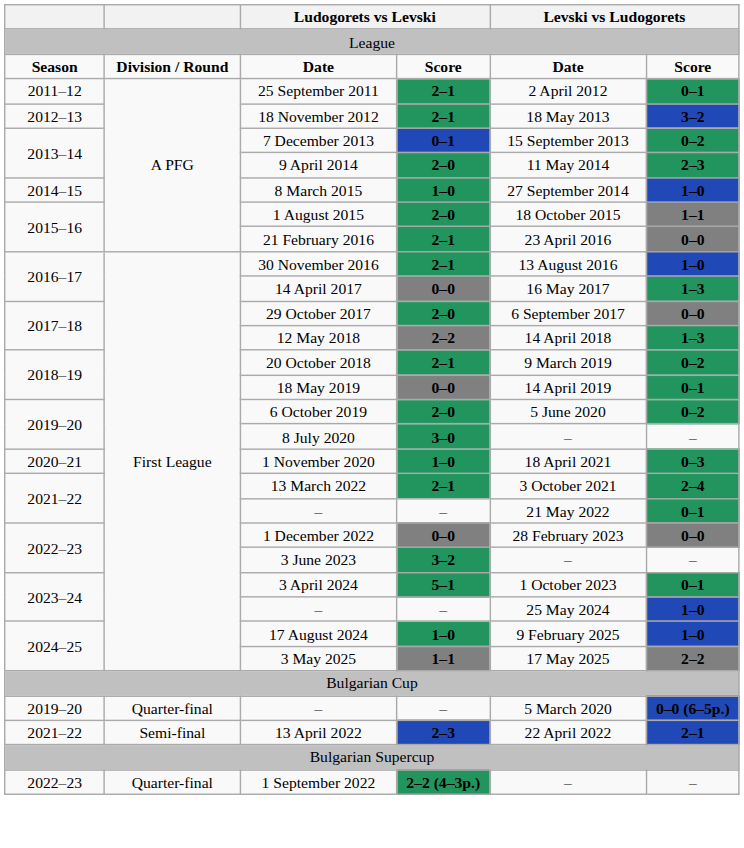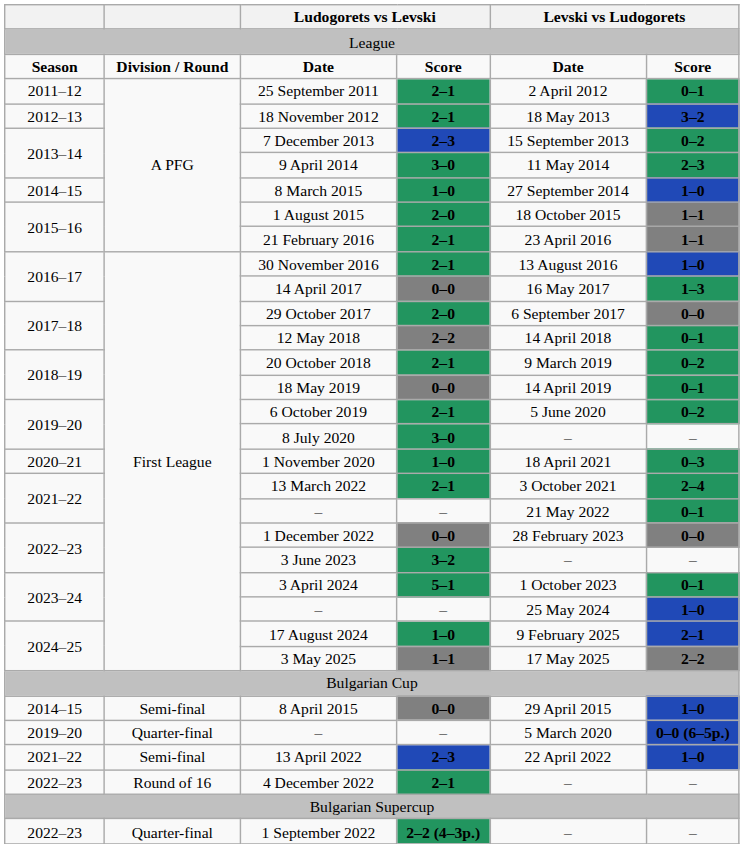 <table class="wikitable" style="text-align: center; width=20%; font-size: 11px">
 <tr>
 <th></th>
 <th></th>
 <th colspan=2>Ludogorets vs Levski</th>
 <th colspan=2>Levski vs Ludogorets</th>
 </tr>
 <tr>
 <td colspan="6" bgcolor=#C0C0C0>League</td>
 </tr>
 <tr>
 <td width="65"><strong>Season</strong></td>
 <td width="90"><strong>Division / Round</strong></td>
 <td width="105"><strong>Date</strong></td>
 <td width="60"><strong>Score</strong></td>
 <td width="105"><strong>Date</strong></td>
 <td width="60"><strong>Score</strong></td>
 </tr>
 <tr>
 <td>2011–12</td>
 <td rowspan="7">A PFG</td>
 <td>25 September 2011</td>
 <td bgcolor=#22955f><span><strong>2–1</strong></span></td>
 <td>2 April 2012</td>
 <td bgcolor=#22955f><span><strong>0–1</strong></span></td>
 </tr>
 <tr>
 <td>2012–13</td>
 <td>18 November 2012</td>
 <td bgcolor=#22955f><span><strong>2–1</strong></span></td>
 <td>18 May 2013</td>
 <td bgcolor=#2049B7><span><strong>3–2</strong></span></td>
 </tr>
 <tr>
 <td rowspan="2">2013–14</td>
 <td>7 December 2013</td>
-<td bgcolor=#2049B7><span><strong>0–1</strong></span></td>
+<td bgcolor=#2049B7><span><strong>2–3</strong></span></td>
 <td>15 September 2013</td>
 <td bgcolor=#22955f><span><strong>0–2</strong></span></td>
 </tr>
 <tr>
 <td>9 April 2014</td>
-<td bgcolor=#22955f><span><strong>2–0</strong></span></td>
+<td bgcolor=#22955f><span><strong>3–0</strong></span></td>
 <td>11 May 2014</td>
 <td bgcolor=#22955f><span><strong>2–3</strong></span></td>
 </tr>
 <tr>
 <td>2014–15</td>
 <td>8 March 2015</td>
 <td bgcolor=#22955f><span><strong>1–0</strong></span></td>
 <td>27 September 2014</td>
 <td bgcolor=#2049B7><span><strong>1–0</strong></span></td>
 </tr>
 <tr>
 <td rowspan="2">2015–16</td>
 <td>1 August 2015</td>
 <td bgcolor=#22955f><span><strong>2–0</strong></span></td>
 <td>18 October 2015</td>
 <td bgcolor=#808080><span><strong>1–1</strong></span></td>
 </tr>
 <tr>
 <td>21 February 2016</td>
 <td bgcolor=#22955f><span><strong>2–1</strong></span></td>
 <td>23 April 2016</td>
-<td bgcolor=#808080><span><strong>0–0</strong></span></td>
+<td bgcolor=#808080><span><strong>1–1</strong></span></td>
 </tr>
 <tr>
 <td rowspan="2">2016–17</td>
 <td rowspan="17">First League</td>
 <td>30 November 2016</td>
 <td bgcolor=#22955f><span><strong>2–1</strong></span></td>
 <td>13 August 2016</td>
 <td bgcolor=#2049B7><span><strong>1–0</strong></span></td>
 </tr>
 <tr>
 <td>14 April 2017</td>
 <td bgcolor=#808080><span><strong>0–0</strong></span></td>
 <td>16 May 2017</td>
 <td bgcolor=#22955f><span><strong>1–3</strong></span></td>
 </tr>
 <tr>
 <td rowspan="2">2017–18</td>
 <td>29 October 2017</td>
 <td bgcolor=#22955f><span><strong>2–0</strong></span></td>
 <td>6 September 2017</td>
 <td bgcolor=#808080><span><strong>0–0</strong></span></td>
 </tr>
 <tr>
 <td>12 May 2018</td>
 <td bgcolor=#808080><span><strong>2–2</strong></span></td>
 <td>14 April 2018</td>
-<td bgcolor=#22955f><span><strong>1–3</strong></span></td>
+<td bgcolor=#22955f><span><strong>0–1</strong></span></td>
 </tr>
 <tr>
 <td rowspan="2">2018–19</td>
 <td>20 October 2018</td>
 <td bgcolor=#22955f><span><strong>2–1</strong></span></td>
 <td>9 March 2019</td>
 <td bgcolor=#22955f><span><strong>0–2</strong></span></td>
 </tr>
 <tr>
 <td>18 May 2019</td>
 <td bgcolor=#808080><span><strong>0–0</strong></span></td>
 <td>14 April 2019</td>
 <td bgcolor=#22955f><span><strong>0–1</strong></span></td>
 </tr>
 <tr>
 <td rowspan="2">2019–20</td>
 <td>6 October 2019</td>
-<td bgcolor=#22955f><span><strong>2–0</strong></span></td>
+<td bgcolor=#22955f><span><strong>2–1</strong></span></td>
 <td>5 June 2020</td>
 <td bgcolor=#22955f><span><strong>0–2</strong></span></td>
 </tr>
 <tr>
 <td>8 July 2020</td>
 <td bgcolor=#22955f><span><strong>3–0</strong></span></td>
 <td>–</td>
 <td>–</td>
 </tr>
 <tr>
 <td>2020–21</td>
 <td>1 November 2020</td>
 <td bgcolor=#22955f><span><strong>1–0</strong></span></td>
 <td>18 April 2021</td>
 <td bgcolor=#22955f><span><strong>0–3</strong></span></td>
 </tr>
 <tr>
 <td rowspan="2">2021–22</td>
 <td>13 March 2022</td>
 <td bgcolor=#22955f><span><strong>2–1</strong></span></td>
 <td>3 October 2021</td>
 <td bgcolor=#22955f><span><strong>2–4</strong></span></td>
 </tr>
 <tr>
 <td>–</td>
 <td>–</td>
 <td>21 May 2022</td>
 <td bgcolor=#22955f><span><strong>0–1</strong></span></td>
 </tr>
 <tr>
 <td rowspan="2">2022–23</td>
 <td>1 December 2022</td>
 <td bgcolor=#808080><span><strong>0–0</strong></span></td>
 <td>28 February 2023</td>
 <td bgcolor=#808080><span><strong>0–0</strong></span></td>
 </tr>
 <tr>
 <td>3 June 2023</td>
 <td bgcolor=#22955f><span><strong>3–2</strong></span></td>
 <td>–</td>
 <td>–</td>
 </tr>
 <tr>
 <td rowspan="2">2023–24</td>
 <td>3 April 2024</td>
 <td bgcolor=#22955f><span><strong>5–1</strong></span></td>
 <td>1 October 2023</td>
 <td bgcolor=#22955f><span><strong>0–1</strong></span></td>
 </tr>
 <tr>
 <td>–</td>
 <td>–</td>
 <td>25 May 2024</td>
 <td bgcolor=#2049B7><span><strong>1–0</strong></span></td>
 </tr>
 <tr>
 <td rowspan="2">2024–25</td>
 <td>17 August 2024</td>
 <td bgcolor=#22955f><span><strong>1–0</strong></span></td>
 <td>9 February 2025</td>
-<td bgcolor=#2049B7><span><strong>1–0</strong></span></td>
+<td bgcolor=#2049B7><span><strong>2–1</strong></span></td>
 </tr>
 <tr>
 <td>3 May 2025</td>
 <td bgcolor=#808080><span><strong>1–1</strong></span></td>
 <td>17 May 2025</td>
 <td bgcolor=#808080><span><strong>2–2</strong></span></td>
 </tr>
 <tr>
 <td colspan="6" bgcolor=#C0C0C0>Bulgarian Cup</td>
+</tr>
+<tr>
+<td>2014–15</td>
+<td>Semi-final</td>
+<td>8 April 2015</td>
+<td bgcolor=#808080><span><strong>0–0</strong></span></td>
+<td>29 April 2015</td>
+<td bgcolor=#2049B7><span><strong>1–0</strong></span></td>
 </tr>
 <tr>
 <td>2019–20</td>
 <td>Quarter-final</td>
 <td>–</td>
 <td>–</td>
 <td>5 March 2020</td>
 <td bgcolor=#2049B7><span><strong>0–0 (6–5p.)</strong></span></td>
 </tr>
 <tr>
 <td>2021–22</td>
 <td>Semi-final</td>
 <td>13 April 2022</td>
 <td bgcolor=#2049B7><span><strong>2–3</strong></span></td>
 <td>22 April 2022</td>
-<td bgcolor=#2049B7><span><strong>2–1</strong></span></td>
+<td bgcolor=#2049B7><span><strong>1–0</strong></span></td>
+</tr>
+<tr>
+<td>2022–23</td>
+<td>Round of 16</td>
+<td>4 December 2022</td>
+<td bgcolor=#22955f><span><strong>2–1</strong></span></td>
+<td>–</td>
+<td>–</td>
 </tr>
 <tr>
 <td colspan="6" bgcolor=#C0C0C0>Bulgarian Supercup</td>
 </tr>
 <tr>
 <td>2022–23</td>
 <td>Quarter-final</td>
 <td>1 September 2022</td>
 <td bgcolor=#22955f><span><strong>2–2 (4–3p.)</strong></span></td>
 <td>–</td>
 <td>–</td>
 </tr>
 </table>
